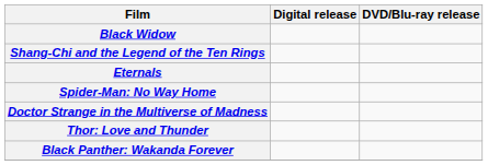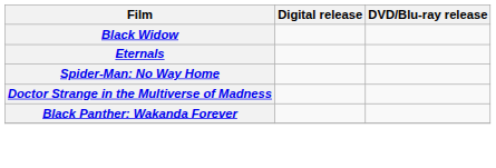 <table class="wikitable plainrowheaders">
 <tr>
 <th scope="col">Film</th>
 <th scope="col">Digital release</th>
 <th scope="col">DVD/Blu-ray release</th>
 </tr>
 <tr>
 <th scope="row"><em><a href='#'>Black Widow</a></em></th>
-<td></td>
-<td></td>
-</tr>
-<tr>
-<th scope="row"><em><a href='#'>Shang-Chi and the Legend of the Ten Rings</a></em></th>
 <td></td>
 <td></td>
 </tr>
 <tr>
 <th scope="row"><em><a href='#'>Eternals</a></em></th>
 <td></td>
 <td></td>
 </tr>
 <tr>
 <th scope="row"><em><a href='#'>Spider-Man: No Way Home</a></em></th>
 <td></td>
 <td></td>
 </tr>
 <tr>
 <th scope="row"><em><a href='#'>Doctor Strange in the Multiverse of Madness</a></em></th>
 <td></td>
 <td></td>
 </tr>
 <tr>
-<th scope="row"><em><a href='#'>Thor: Love and Thunder</a></em></th>
-<td></td>
-<td></td>
-</tr>
-<tr>
 <th scope="row"><em><a href='#'>Black Panther: Wakanda Forever</a></em></th>
 <td></td>
 <td></td>
 </tr>
 <tr>
 </tr>
 </table>
